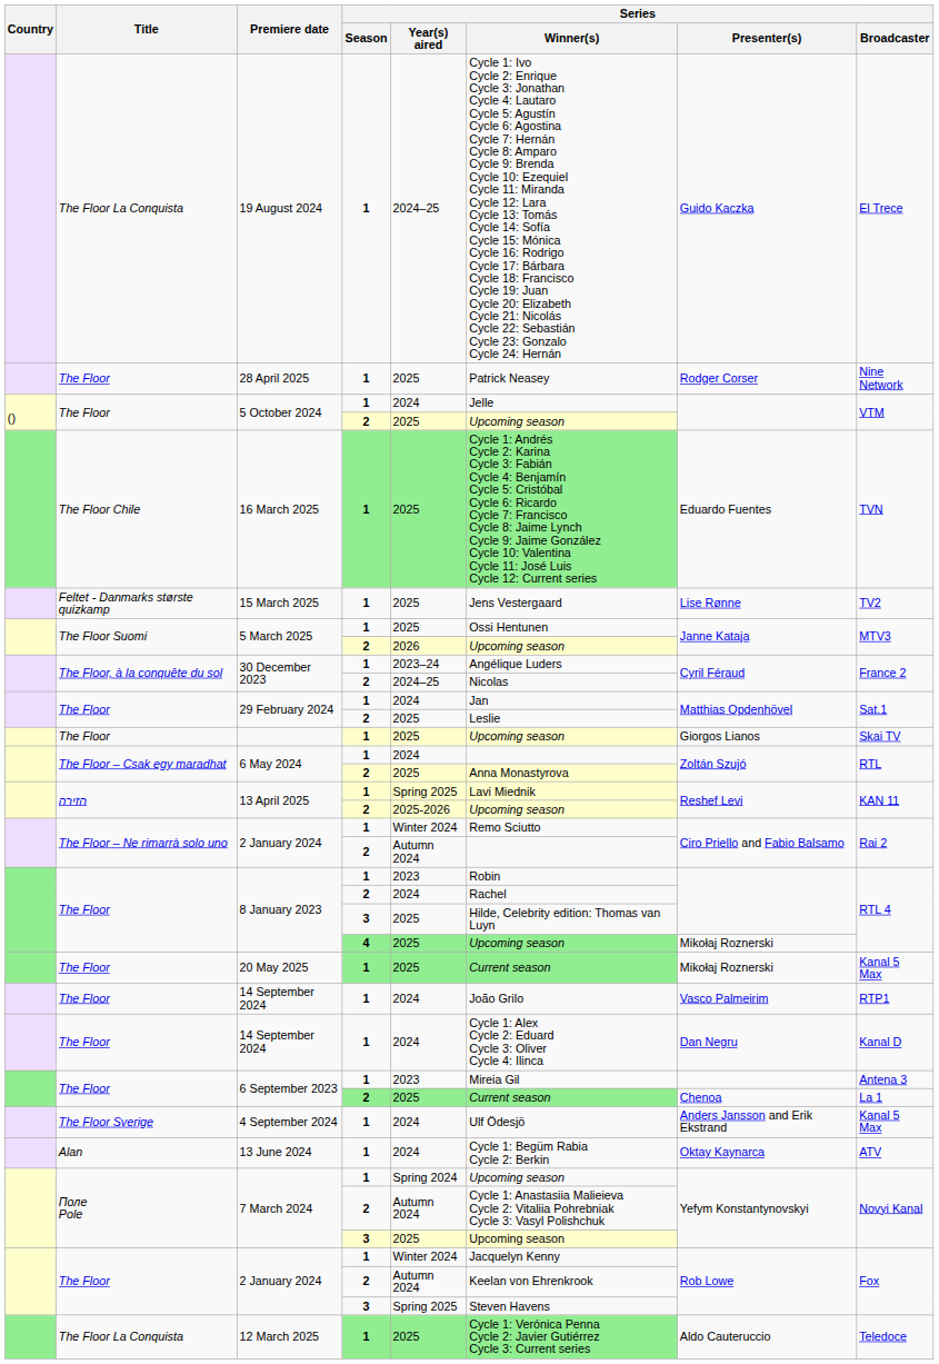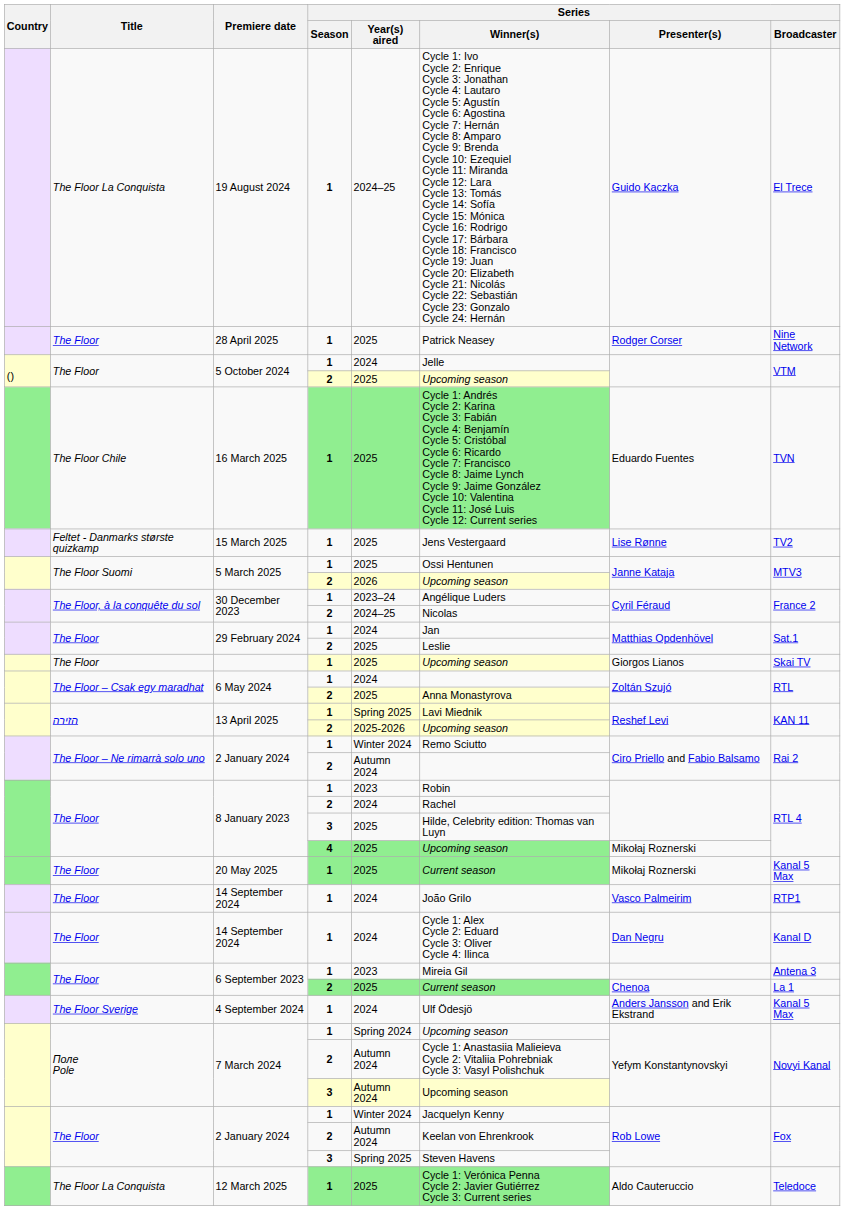 <table class="wikitable" style="text-align:left; line-height:17px;">
 <tr>
 <th rowspan="2">Country</th>
 <th rowspan="2">Title</th>
 <th rowspan="2">Premiere date</th>
 <th colspan="5">Series</th>
 </tr>
 <tr>
 <th>Season</th>
 <th>Year(s) aired</th>
 <th>Winner(s)</th>
 <th>Presenter(s)</th>
 <th>Broadcaster</th>
 </tr>
 <tr>
 <td bgcolor="EEDDFF"></td>
 <td><em>The Floor La Conquista</em></td>
 <td>19 August 2024</td>
 <td align="center"><strong>1</strong></td>
 <td>2024–25</td>
 <td>Cycle 1: Ivo<br>Cycle 2:  Enrique<br>Cycle 3: Jonathan<br>Cycle 4: Lautaro<br>Cycle 5: Agustín<br>Cycle 6: Agostina<br>Cycle 7: Hernán<br>Cycle 8: Amparo<br>Cycle 9: Brenda<br>Cycle 10: Ezequiel<br>Cycle 11: Miranda<br>Cycle 12: Lara<br>Cycle 13: Tomás<br>Cycle 14: Sofía<br>Cycle 15: Mónica<br>Cycle 16: Rodrigo<br>Cycle 17: Bárbara<br>Cycle 18: Francisco<br>Cycle 19: Juan<br>Cycle 20: Elizabeth<br>Cycle 21: Nicolás<br>Cycle 22: Sebastián<br>Cycle 23: Gonzalo<br>Cycle 24: Hernán</td>
 <td><a href='#'>Guido Kaczka</a></td>
 <td><a href='#'>El Trece</a></td>
 </tr>
 <tr>
 <td bgcolor="EEDDFF"></td>
 <td><em><a href='#'>The Floor</a></em></td>
 <td>28 April 2025</td>
 <td align="center"><strong>1</strong></td>
 <td>2025</td>
 <td>Patrick Neasey</td>
 <td><a href='#'>Rodger Corser</a></td>
 <td><a href='#'>Nine Network</a></td>
 </tr>
 <tr>
 <td rowspan="2" bgcolor="FFFFCC"><br>()</td>
 <td rowspan="2"><em>The Floor</em></td>
 <td rowspan="2">5 October 2024</td>
 <td align="center"><strong>1</strong></td>
 <td>2024</td>
 <td>Jelle</td>
 <td rowspan="2"></td>
 <td rowspan="2"><a href='#'>VTM</a></td>
 </tr>
 <tr>
 <td bgcolor="FFFFCC" align="center"><strong>2</strong></td>
 <td bgcolor="FFFFCC">2025</td>
 <td bgcolor="FFFFCC"><em>Upcoming season</em></td>
 </tr>
 <tr>
 <td bgcolor="lightgreen"></td>
 <td><em>The Floor Chile</em></td>
 <td>16 March 2025</td>
 <td bgcolor="lightgreen" align="center"><strong>1</strong></td>
 <td bgcolor="lightgreen">2025</td>
 <td bgcolor="lightgreen">Cycle 1: Andrés<br>Cycle 2: Karina<br>Cycle 3: Fabián<br>Cycle 4: Benjamín<br>Cycle 5: Cristóbal<br>Cycle 6: Ricardo<br>Cycle 7: Francisco<br>Cycle 8: Jaime Lynch<br>Cycle 9: Jaime González<br>Cycle 10: Valentina<br>Cycle 11: José Luis<br>Cycle 12: Current series</td>
 <td>Eduardo Fuentes</td>
 <td><a href='#'>TVN</a></td>
 </tr>
 <tr>
 <td bgcolor="EEDDFF"></td>
 <td><em>Feltet - Danmarks største quizkamp</em></td>
 <td>15 March 2025</td>
 <td align="center"><strong>1</strong></td>
 <td>2025</td>
 <td>Jens Vestergaard</td>
 <td><a href='#'>Lise Rønne</a></td>
 <td><a href='#'>TV2</a></td>
 </tr>
 <tr>
 <td rowspan="2" bgcolor="FFFFCC"></td>
 <td rowspan="2"><em>The Floor Suomi</em></td>
 <td rowspan="2">5 March 2025</td>
 <td align="center"><strong>1</strong></td>
 <td>2025</td>
 <td>Ossi Hentunen</td>
 <td rowspan="2"><a href='#'>Janne Kataja</a></td>
 <td rowspan="2"><a href='#'>MTV3</a></td>
 </tr>
 <tr>
 <td bgcolor="FFFFCC" align="center"><strong>2</strong></td>
 <td bgcolor="FFFFCC">2026</td>
 <td bgcolor="FFFFCC"><em>Upcoming season</em></td>
 </tr>
 <tr>
 <td rowspan="2" bgcolor="EEDDFF"></td>
 <td rowspan="2"><em><a href='#'>The Floor, à la conquête du sol</a></em></td>
 <td rowspan="2">30 December 2023</td>
 <td align="center"><strong>1</strong></td>
 <td>2023–24</td>
 <td>Angélique Luders</td>
 <td rowspan="2"><a href='#'>Cyril Féraud</a></td>
 <td rowspan="2"><a href='#'>France 2</a></td>
 </tr>
 <tr>
 <td align="center"><strong>2</strong></td>
 <td>2024–25</td>
 <td>Nicolas</td>
 </tr>
 <tr>
 <td rowspan="2" bgcolor="EEDDFF"></td>
 <td rowspan="2"><em><a href='#'>The Floor</a></em></td>
 <td rowspan="2">29 February 2024</td>
 <td align="center"><strong>1</strong></td>
 <td>2024</td>
 <td>Jan</td>
 <td rowspan="2"><a href='#'>Matthias Opdenhövel</a></td>
 <td rowspan="2"><a href='#'>Sat.1</a></td>
 </tr>
 <tr>
 <td align="center"><strong>2</strong></td>
 <td>2025</td>
 <td>Leslie</td>
 </tr>
 <tr>
 <td bgcolor="FFFFCC"></td>
 <td><em>The Floor</em></td>
 <td></td>
 <td bgcolor="FFFFCC" align="center"><strong>1</strong></td>
 <td bgcolor="FFFFCC">2025</td>
 <td bgcolor="FFFFCC"><em>Upcoming season</em></td>
 <td>Giorgos Lianos</td>
 <td><a href='#'>Skai TV</a></td>
 </tr>
 <tr>
 <td rowspan="2" bgcolor="FFFFCC"></td>
 <td rowspan="2"><em><a href='#'>The Floor – Csak egy maradhat</a></em></td>
 <td rowspan="2">6 May 2024</td>
 <td align="center"><strong>1</strong></td>
 <td>2024</td>
 <td></td>
 <td rowspan="2"><a href='#'>Zoltán Szujó</a></td>
 <td rowspan="2"><a href='#'>RTL</a></td>
 </tr>
 <tr bgcolor="FFFFCC">
 <td align="center"><strong>2</strong></td>
 <td>2025</td>
 <td>Anna Monastyrova</td>
 </tr>
 <tr>
 <td rowspan="2" bgcolor="FFFFCC"></td>
 <td rowspan="2"><em><a href='#'>הזירה</a></em><br></td>
 <td rowspan="2">13 April 2025</td>
 <td bgcolor="FFFFCC" align="center"><strong>1</strong></td>
 <td bgcolor="FFFFCC">Spring 2025</td>
 <td bgcolor="FFFFCC">Lavi Miednik</td>
 <td rowspan="2"><a href='#'>Reshef Levi</a></td>
 <td rowspan="2"><a href='#'>KAN 11</a></td>
 </tr>
 <tr>
 <td bgcolor="FFFFCC"  align="center"><strong>2</strong></td>
 <td bgcolor="FFFFCC">2025-2026</td>
 <td bgcolor="FFFFCC"><em>Upcoming season</em></td>
 </tr>
 <tr>
 <td rowspan="2" bgcolor="EEDDFF"></td>
 <td rowspan="2"><em><a href='#'>The Floor – Ne rimarrà solo uno</a></em></td>
 <td rowspan="2">2 January 2024</td>
 <td align="center"><strong>1</strong></td>
 <td>Winter 2024</td>
 <td>Remo Sciutto</td>
 <td rowspan="2"><a href='#'>Ciro Priello</a> and <a href='#'>Fabio Balsamo</a></td>
 <td rowspan="2"><a href='#'>Rai 2</a></td>
 </tr>
 <tr>
 <td align="center"><strong>2</strong></td>
 <td>Autumn 2024</td>
 <td></td>
 </tr>
 <tr>
 <td rowspan="4" bgcolor="lightgreen"><strong><br></strong></td>
 <td rowspan="4"><em><a href='#'>The Floor</a></em></td>
 <td rowspan="4">8 January 2023</td>
 <td align="center"><strong>1</strong></td>
 <td>2023</td>
 <td>Robin</td>
 <td rowspan="3"></td>
 <td rowspan="4"><a href='#'>RTL 4</a></td>
 </tr>
 <tr>
 <td align="center"><strong>2</strong></td>
 <td>2024</td>
 <td>Rachel</td>
 </tr>
 <tr>
 <td align="center"><strong>3</strong></td>
 <td>2025</td>
 <td>Hilde, Celebrity edition: Thomas van Luyn</td>
 </tr>
 <tr>
 <td bgcolor="lightgreen" align="center"><strong>4</strong></td>
 <td bgcolor="lightgreen">2025</td>
 <td bgcolor="lightgreen"><em>Upcoming season</em></td>
 <td>Mikołaj Roznerski</td>
 </tr>
 <tr>
 <td bgcolor="lightgreen"></td>
 <td><em><a href='#'>The Floor</a></em></td>
 <td>20 May 2025</td>
 <td bgcolor="lightgreen" align="center"><strong>1</strong></td>
 <td bgcolor="lightgreen">2025</td>
 <td bgcolor="lightgreen"><em>Current season</em></td>
 <td>Mikołaj Roznerski</td>
 <td><a href='#'>Kanal 5</a><br><a href='#'>Max</a></td>
 </tr>
 <tr>
 <td bgcolor="EEDDFF"></td>
 <td><em><a href='#'>The Floor</a></em></td>
 <td>14 September 2024</td>
 <td align="center"><strong>1</strong></td>
 <td>2024</td>
 <td>João Grilo</td>
 <td><a href='#'>Vasco Palmeirim</a></td>
 <td><a href='#'>RTP1</a></td>
 </tr>
 <tr>
 <td bgcolor="EEDDFF"></td>
 <td><em><a href='#'>The Floor</a></em></td>
 <td>14 September 2024</td>
 <td align="center"><strong>1</strong></td>
 <td>2024</td>
 <td>Cycle 1: Alex<br>Cycle 2: Eduard<br>Cycle 3: Oliver<br>Cycle 4: Ilinca</td>
 <td><a href='#'>Dan Negru</a></td>
 <td><a href='#'>Kanal D</a></td>
 </tr>
 <tr>
 <td rowspan="2" bgcolor="lightgreen"></td>
 <td rowspan="2"><em><a href='#'>The Floor</a></em></td>
 <td rowspan="2">6 September 2023</td>
 <td align="center"><strong>1</strong></td>
 <td>2023</td>
 <td>Mireia Gil</td>
 <td></td>
 <td><a href='#'>Antena 3</a></td>
 </tr>
 <tr>
 <td bgcolor="lightgreen" align="center"><strong>2</strong></td>
 <td bgcolor="lightgreen">2025</td>
 <td bgcolor="lightgreen"><em>Current season</em></td>
 <td><a href='#'>Chenoa</a></td>
 <td><a href='#'>La 1</a></td>
 </tr>
 <tr>
 <td bgcolor="EEDDFF"></td>
 <td><em><a href='#'>The Floor Sverige</a></em></td>
 <td>4  September 2024</td>
 <td align="center"><strong>1</strong></td>
 <td>2024</td>
 <td>Ulf Ödesjö</td>
 <td><a href='#'>Anders Jansson</a> and Erik Ekstrand</td>
 <td><a href='#'>Kanal 5</a><br><a href='#'>Max</a></td>
 </tr>
 <tr>
-<td bgcolor="EEDDFF"></td>
-<td><em>Alan</em></td>
-<td>13 June 2024</td>
-<td align="center"><strong>1</strong></td>
-<td>2024</td>
-<td>Cycle 1: Begüm Rabia<br>Cycle 2: Berkin</td>
-<td><a href='#'>Oktay Kaynarca</a></td>
-<td><a href='#'>ATV</a></td>
-</tr>
-<tr>
 <td rowspan="3" bgcolor="FFFFCC"></td>
 <td rowspan="3"><em>Поле</em><br><em>Pole</em></td>
 <td rowspan="3">7 March 2024</td>
 <td align="center"><strong>1</strong></td>
 <td>Spring 2024</td>
 <td><em>Upcoming season</em></td>
 <td rowspan="3">Yefym Konstantynovskyi</td>
 <td rowspan="3"><a href='#'>Novyi Kanal</a></td>
 </tr>
 <tr>
 <td align="center"><strong>2</strong></td>
 <td>Autumn 2024</td>
 <td>Cycle 1: Anastasiia Malieieva <br>Cycle 2: Vitaliia Pohrebniak <br>Cycle 3: Vasyl Polishchuk</td>
 </tr>
 <tr bgcolor="FFFFCC">
 <td align="center"><strong>3</strong></td>
-<td>2025</td>
+<td>Autumn 2024</td>
 <td>Upcoming season</td>
 </tr>
 <tr>
 <td rowspan="3" bgcolor="FFFFCC"></td>
 <td rowspan="3"><em><a href='#'>The Floor</a></em></td>
 <td rowspan="3">2 January 2024</td>
 <td align="center"><strong>1</strong></td>
 <td>Winter 2024</td>
 <td>Jacquelyn Kenny</td>
 <td rowspan="3"><a href='#'>Rob Lowe</a></td>
 <td rowspan="3"><a href='#'>Fox</a></td>
 </tr>
 <tr>
 <td align="center"><strong>2</strong></td>
 <td>Autumn 2024</td>
 <td>Keelan von Ehrenkrook</td>
 </tr>
 <tr bgcolor=>
 <td align="center"><strong>3</strong></td>
 <td>Spring 2025</td>
 <td>Steven Havens</td>
 </tr>
 <tr>
 <td bgcolor="lightgreen"></td>
 <td><em>The Floor La Conquista</em></td>
 <td>12 March 2025</td>
 <td bgcolor="lightgreen" align="center"><strong>1</strong></td>
 <td bgcolor="lightgreen">2025</td>
 <td bgcolor="lightgreen">Cycle 1: Verónica Penna<br>Cycle 2: Javier Gutiérrez<br>Cycle 3: Current series</td>
 <td>Aldo Cauteruccio</td>
 <td><a href='#'>Teledoce</a></td>
 </tr>
 </table>
